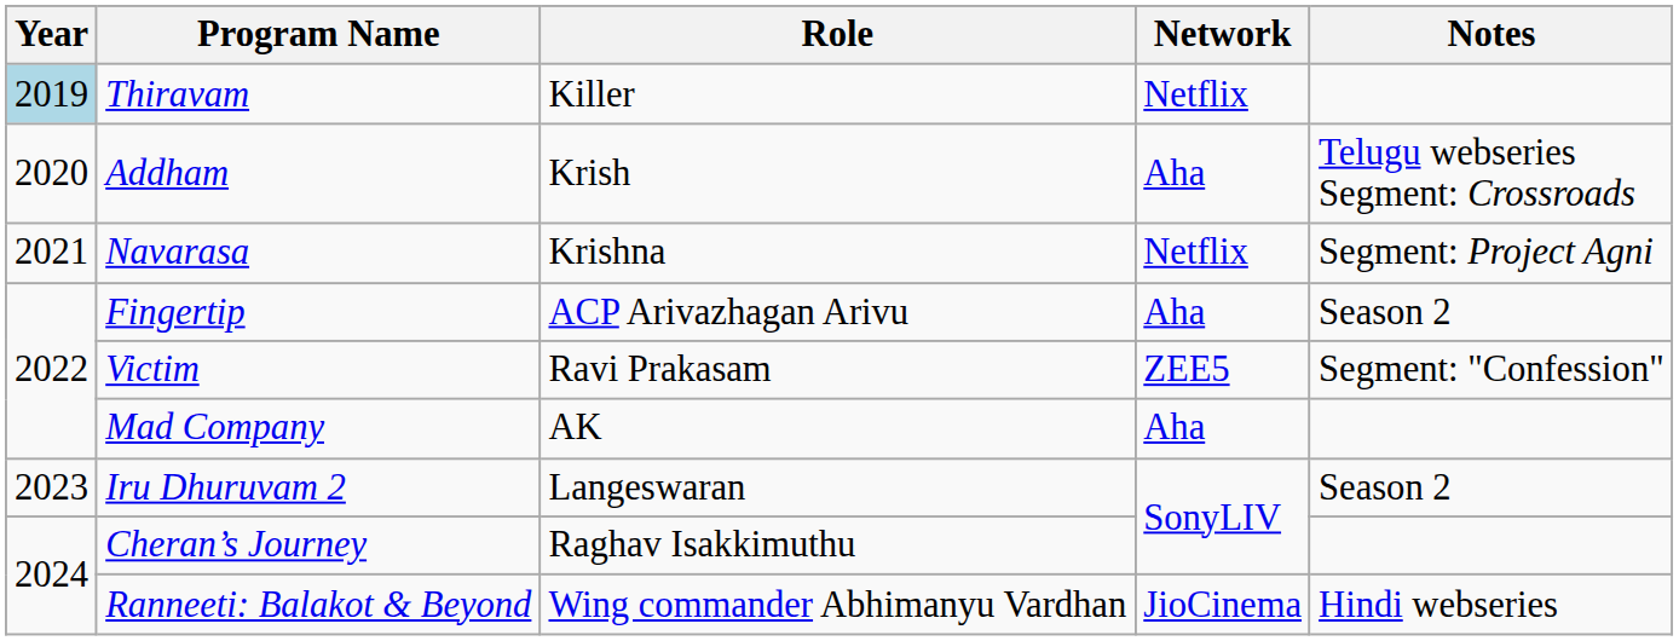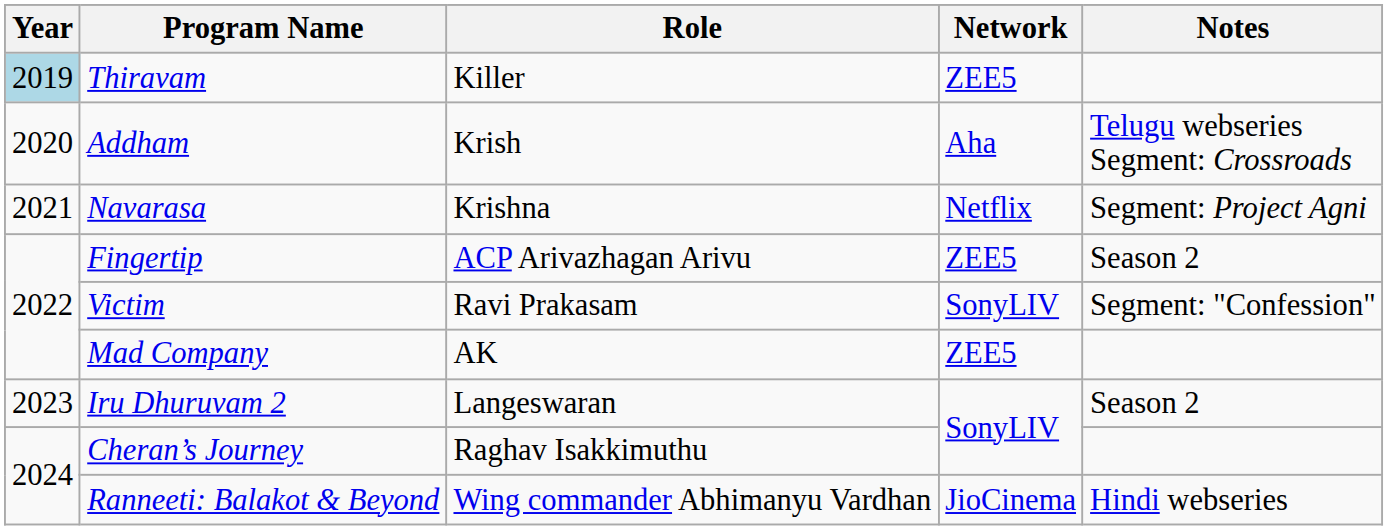 <table class="wikitable sortable">
 <tr>
 <th scope="col">Year</th>
 <th scope="col">Program Name</th>
 <th scope="col">Role</th>
 <th scope="col">Network</th>
 <th class="unsortable" scope="col">Notes</th>
 </tr>
 <tr>
 <td style="background: lightblue;">2019</td>
 <td><em><a href='#'>Thiravam</a></em></td>
 <td>Killer</td>
-<td><a href='#'>Netflix</a></td>
+<td><a href='#'>ZEE5</a></td>
 <td></td>
 </tr>
 <tr>
 <td>2020</td>
 <td><em><a href='#'>Addham</a></em></td>
 <td>Krish</td>
 <td><a href='#'>Aha</a></td>
 <td><a href='#'>Telugu</a> webseries<br>Segment: <em>Crossroads</em></td>
 </tr>
 <tr>
 <td>2021</td>
 <td><em><a href='#'>Navarasa</a></em></td>
 <td>Krishna</td>
 <td><a href='#'>Netflix</a></td>
 <td>Segment: <em>Project Agni</em></td>
 </tr>
 <tr>
 <td rowspan="3">2022</td>
 <td><a href='#'><em>Fingertip</em></a></td>
 <td><a href='#'>ACP</a> Arivazhagan Arivu</td>
-<td><a href='#'>Aha</a></td>
+<td><a href='#'>ZEE5</a></td>
 <td>Season 2</td>
 </tr>
 <tr>
 <td><em><a href='#'>Victim</a></em></td>
 <td>Ravi Prakasam</td>
-<td><a href='#'>ZEE5</a></td>
+<td><a href='#'>SonyLIV</a></td>
 <td>Segment: "Confession"</td>
 </tr>
 <tr>
 <td><em><a href='#'>Mad Company</a></em></td>
 <td>AK</td>
-<td><a href='#'>Aha</a></td>
+<td><a href='#'>ZEE5</a></td>
 <td></td>
 </tr>
 <tr>
 <td>2023</td>
 <td><em><a href='#'>Iru Dhuruvam 2</a></em></td>
 <td>Langeswaran</td>
 <td rowspan=2><a href='#'>SonyLIV</a></td>
 <td>Season 2</td>
 </tr>
 <tr>
 <td rowspan="2">2024</td>
 <td><em><a href='#'>Cheran’s Journey</a></em></td>
 <td>Raghav Isakkimuthu</td>
 <td></td>
 </tr>
 <tr>
 <td><em><a href='#'>Ranneeti: Balakot & Beyond</a></em></td>
 <td><a href='#'>Wing commander</a> Abhimanyu Vardhan</td>
 <td><a href='#'>JioCinema</a></td>
 <td><a href='#'>Hindi</a> webseries</td>
 </tr>
 </table>
